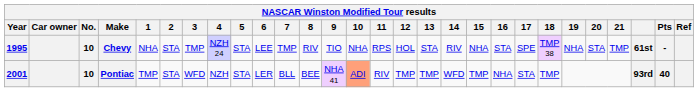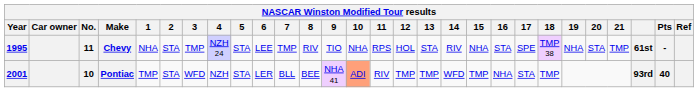 <table class="wikitable" style="text-align:center; font-size:75%">
 <tr>
 <th colspan=38><a href='#'>NASCAR Winston Modified Tour</a> results</th>
 </tr>
 <tr>
 <th>Year</th>
 <th>Car owner</th>
 <th>No.</th>
 <th>Make</th>
 <th>1</th>
 <th>2</th>
 <th>3</th>
 <th>4</th>
 <th>5</th>
 <th>6</th>
 <th>7</th>
 <th>8</th>
 <th>9</th>
 <th>10</th>
 <th>11</th>
 <th>12</th>
 <th>13</th>
 <th>14</th>
 <th>15</th>
 <th>16</th>
 <th>17</th>
 <th>18</th>
 <th>19</th>
 <th>20</th>
 <th>21</th>
 <th></th>
 <th>Pts</th>
 <th>Ref</th>
 </tr>
 <tr>
 <th><a href='#'>1995</a></th>
 <th></th>
-<th>10</th>
+<th>11</th>
 <th><a href='#'>Chevy</a></th>
 <td><a href='#'>NHA</a></td>
 <td><a href='#'>STA</a></td>
 <td><a href='#'>TMP</a></td>
 <td style="background:#CFCFFF;"><a href='#'>NZH</a><br><small>24</small></td>
 <td><a href='#'>STA</a></td>
 <td><a href='#'>LEE</a></td>
 <td><a href='#'>TMP</a></td>
 <td><a href='#'>RIV</a></td>
 <td><a href='#'>TIO</a></td>
 <td><a href='#'>NHA</a></td>
 <td><a href='#'>RPS</a></td>
 <td><a href='#'>HOL</a></td>
 <td><a href='#'>STA</a></td>
 <td><a href='#'>RIV</a></td>
 <td><a href='#'>NHA</a></td>
 <td><a href='#'>STA</a></td>
 <td><a href='#'>SPE</a></td>
 <td style="background:#EFCFFF;"><a href='#'>TMP</a><br><small>38</small></td>
 <td><a href='#'>NHA</a></td>
 <td><a href='#'>STA</a></td>
 <td><a href='#'>TMP</a></td>
 <th>61st</th>
 <th>-</th>
 <th></th>
 </tr>
 <tr>
 <th><a href='#'>2001</a></th>
 <th></th>
 <th>10</th>
 <th><a href='#'>Pontiac</a></th>
 <td><a href='#'>TMP</a></td>
 <td><a href='#'>STA</a></td>
 <td><a href='#'>WFD</a></td>
 <td><a href='#'>NZH</a></td>
 <td><a href='#'>STA</a></td>
 <td><a href='#'>LER</a></td>
 <td><a href='#'>BLL</a></td>
 <td><a href='#'>BEE</a></td>
 <td style="background:#EFCFFF;"><a href='#'>NHA</a><br><small>41</small></td>
 <td style="background: lightsalmon;"><a href='#'>ADI</a></td>
 <td><a href='#'>RIV</a></td>
 <td><a href='#'>TMP</a></td>
 <td><a href='#'>TMP</a></td>
 <td><a href='#'>WFD</a></td>
 <td><a href='#'>TMP</a></td>
 <td><a href='#'>NHA</a></td>
 <td><a href='#'>STA</a></td>
 <td><a href='#'>TMP</a></td>
 <td colspan=3></td>
 <th>93rd</th>
 <th>40</th>
 <th></th>
 </tr>
 </table>
